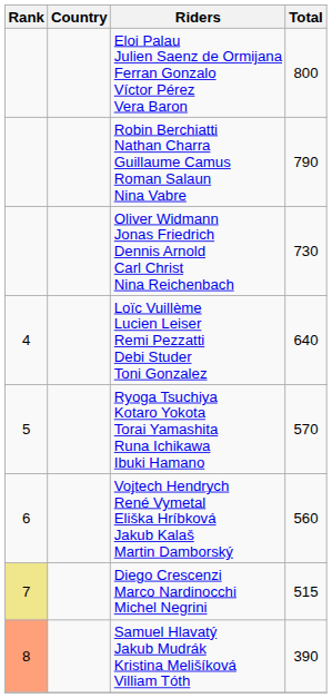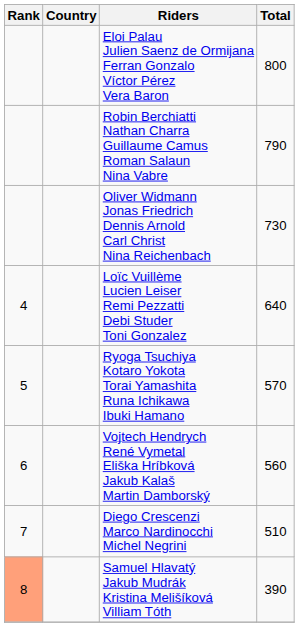 <table class="wikitable sortable" style="font-size:95%; text-align:center;">
 <tr>
 <th>Rank</th>
 <th>Country</th>
 <th>Riders</th>
 <th>Total</th>
 </tr>
 <tr>
 <td></td>
 <td align=left></td>
 <td align=left><a href='#'>Eloi Palau</a><br><a href='#'>Julien Saenz de Ormijana</a><br><a href='#'>Ferran Gonzalo</a><br><a href='#'>Víctor Pérez</a><br><a href='#'>Vera Baron</a></td>
 <td>800</td>
 </tr>
 <tr>
 <td></td>
 <td align=left></td>
 <td align=left><a href='#'>Robin Berchiatti</a><br><a href='#'>Nathan Charra</a><br><a href='#'>Guillaume Camus</a><br><a href='#'>Roman Salaun</a><br><a href='#'>Nina Vabre</a></td>
 <td>790</td>
 </tr>
 <tr>
 <td></td>
 <td align=left></td>
 <td align=left><a href='#'>Oliver Widmann</a><br><a href='#'>Jonas Friedrich</a><br><a href='#'>Dennis Arnold</a><br><a href='#'>Carl Christ</a><br><a href='#'>Nina Reichenbach</a></td>
 <td>730</td>
 </tr>
 <tr>
 <td>4</td>
 <td align=left></td>
 <td align=left><a href='#'>Loïc Vuillème</a><br><a href='#'>Lucien Leiser</a><br><a href='#'>Remi Pezzatti</a><br><a href='#'>Debi Studer</a><br><a href='#'>Toni Gonzalez</a></td>
 <td>640</td>
 </tr>
 <tr>
 <td>5</td>
 <td align=left></td>
 <td align=left><a href='#'>Ryoga Tsuchiya</a><br><a href='#'>Kotaro Yokota</a><br><a href='#'>Torai Yamashita</a><br><a href='#'>Runa Ichikawa</a><br><a href='#'>Ibuki Hamano</a></td>
 <td>570</td>
 </tr>
 <tr>
 <td>6</td>
 <td align=left></td>
 <td align=left><a href='#'>Vojtech Hendrych</a><br><a href='#'>René Vymetal</a><br><a href='#'>Eliška Hríbková</a><br><a href='#'>Jakub Kalaš</a><br><a href='#'>Martin Damborský</a></td>
 <td>560</td>
 </tr>
 <tr>
-<td style="background: khaki;">7</td>
+<td>7</td>
 <td align=left></td>
 <td align=left><a href='#'>Diego Crescenzi</a><br><a href='#'>Marco Nardinocchi</a><br><a href='#'>Michel Negrini</a></td>
-<td>515</td>
+<td>510</td>
 </tr>
 <tr>
 <td style="background: lightsalmon;">8</td>
 <td align=left></td>
 <td align=left><a href='#'>Samuel Hlavatý</a><br><a href='#'>Jakub Mudrák</a><br><a href='#'>Kristina Melišíková</a><br><a href='#'>Villiam Tóth</a></td>
 <td>390</td>
 </tr>
 <tr>
 </tr>
 </table>
